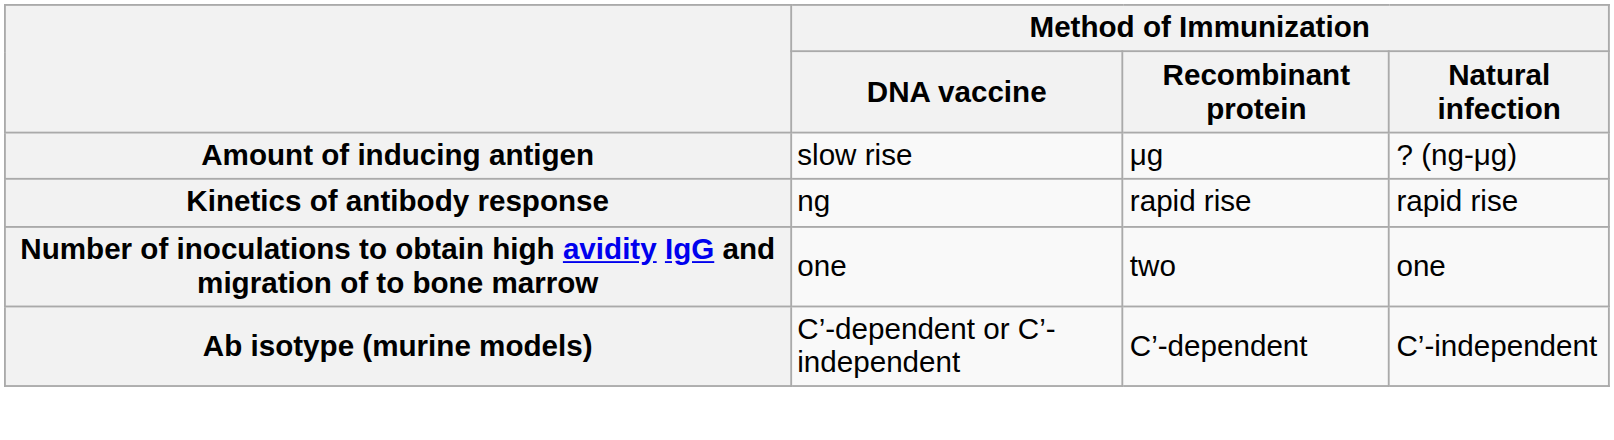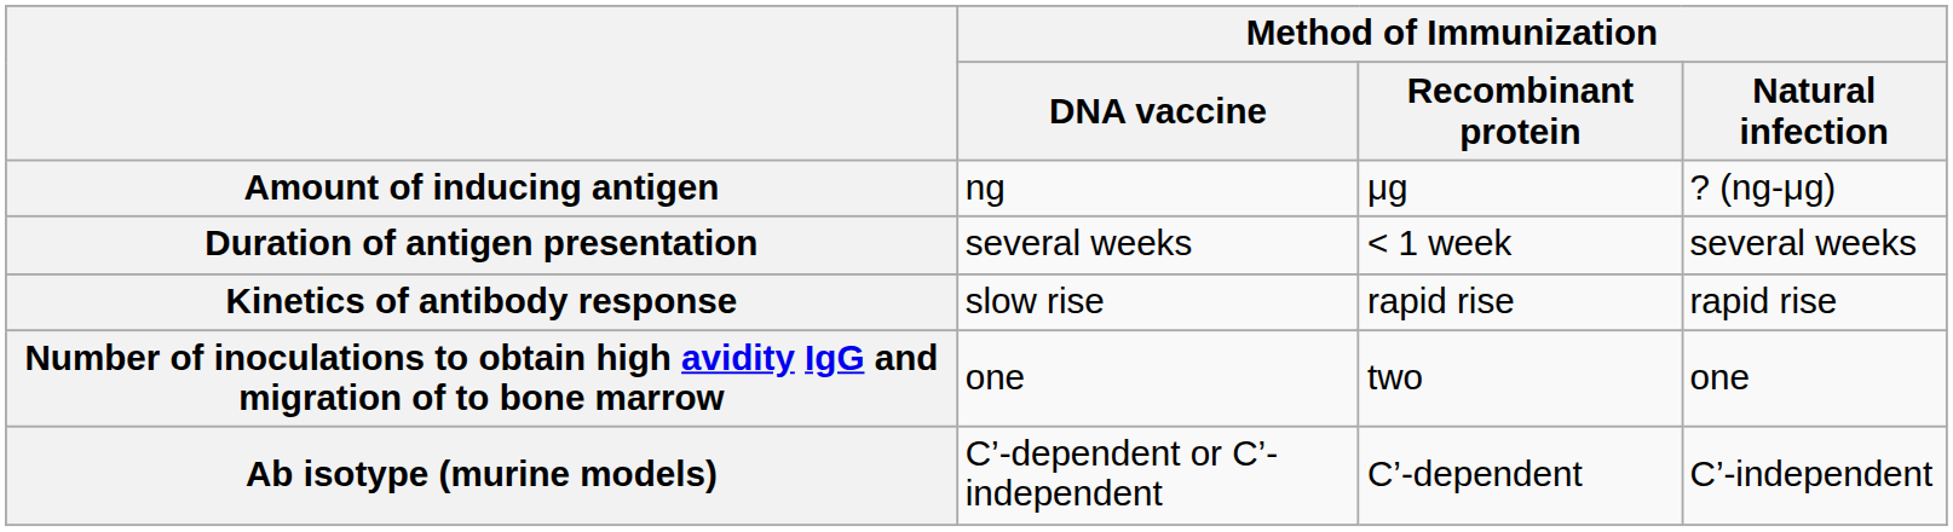 <table class="wikitable">
 <tr>
 <th rowspan=2> </th>
 <th colspan=3>Method of Immunization</th>
 </tr>
 <tr>
 <th>DNA vaccine</th>
 <th>Recombinant protein</th>
 <th>Natural infection</th>
 </tr>
 <tr>
 <th>Amount of inducing antigen</th>
-<td>slow rise</td>
+<td>ng</td>
 <td>μg</td>
 <td>? (ng-μg)</td>
 </tr>
 <tr>
+<th>Duration of antigen presentation</th>
+<td>several weeks</td>
+<td>< 1 week</td>
+<td>several weeks</td>
+</tr>
+<tr>
 <th>Kinetics of antibody response</th>
-<td>ng</td>
+<td>slow rise</td>
 <td>rapid rise</td>
 <td>rapid rise</td>
 </tr>
 <tr>
 <th>Number of inoculations to obtain high <a href='#'>avidity</a> <a href='#'>IgG</a> and migration of  to bone marrow</th>
 <td>one</td>
 <td>two</td>
 <td>one</td>
 </tr>
 <tr>
 <th>Ab isotype (murine models)</th>
 <td>C’-dependent or C’-independent</td>
 <td>C’-dependent</td>
 <td>C’-independent</td>
 </tr>
 </table>
